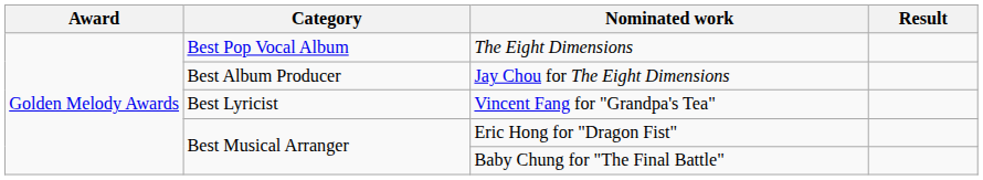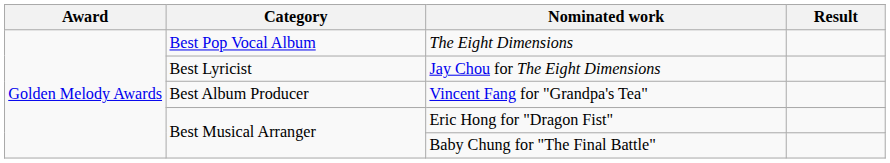 <table class="wikitable">
 <tr>
 <th>Award</th>
 <th width="250">Category</th>
 <th width="350">Nominated work</th>
 <th width="90">Result</th>
 </tr>
 <tr>
 <td rowspan="5"><a href='#'>Golden Melody Awards</a></td>
 <td><a href='#'>Best Pop Vocal Album</a></td>
 <td><em>The Eight Dimensions</em></td>
 <td></td>
 </tr>
 <tr>
-<td>Best Album Producer</td>
+<td>Best Lyricist</td>
 <td><a href='#'>Jay Chou</a> for <em>The Eight Dimensions</em></td>
 <td></td>
 </tr>
 <tr>
-<td>Best Lyricist</td>
+<td>Best Album Producer</td>
 <td><a href='#'>Vincent Fang</a> for "Grandpa's Tea"</td>
 <td></td>
 </tr>
 <tr>
 <td rowspan="2">Best Musical Arranger</td>
 <td>Eric Hong for "Dragon Fist"</td>
 <td></td>
 </tr>
 <tr>
 <td>Baby Chung for "The Final Battle"</td>
 <td></td>
 </tr>
 </table>
